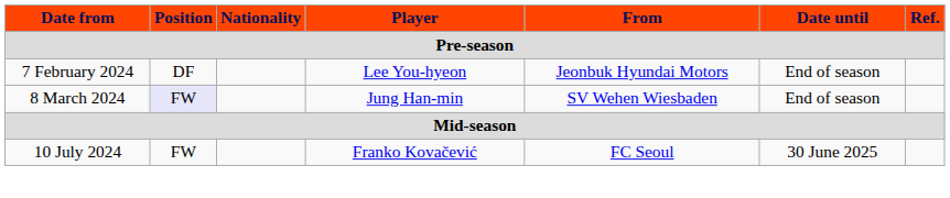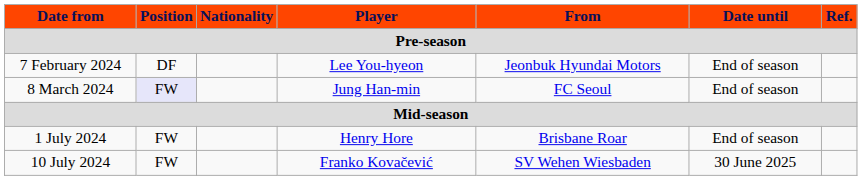 <table class="wikitable" style="text-align:center">
 <tr>
 <th style="background:#FF4500; color:#081159; width:130px;">Date from</th>
 <th style="background:#FF4500; color:#081159; width:50px;">Position</th>
 <th style="background:#FF4500; color:#081159; width:50px;">Nationality</th>
 <th style="background:#FF4500; color:#081159; width:200px;">Player</th>
 <th style="background:#FF4500; color:#081159; width:215px;">From</th>
 <th style="background:#FF4500; color:#081159; width:130px;">Date until</th>
 <th style="background:#FF4500; color:#081159; width:30px;">Ref.</th>
 </tr>
 <tr>
 <th colspan="7" style="background:#dcdcdc; text-align:center;">Pre-season</th>
 </tr>
 <tr>
 <td>7 February 2024</td>
 <td>DF</td>
 <td></td>
 <td><a href='#'>Lee You-hyeon</a></td>
 <td> <a href='#'>Jeonbuk Hyundai Motors</a></td>
 <td>End of season</td>
 <td></td>
 </tr>
 <tr>
 <td>8 March 2024</td>
 <td style="background: lavender;">FW</td>
 <td></td>
 <td><a href='#'>Jung Han-min</a></td>
-<td> <a href='#'>SV Wehen Wiesbaden</a></td>
+<td> <a href='#'>FC Seoul</a></td>
 <td>End of season</td>
 <td></td>
 </tr>
 <tr>
 <th colspan="7" style="background:#dcdcdc; text-align:center;">Mid-season</th>
 </tr>
 <tr>
+<td>1 July 2024</td>
+<td>FW</td>
+<td></td>
+<td><a href='#'>Henry Hore</a></td>
+<td> <a href='#'>Brisbane Roar</a></td>
+<td>End of season</td>
+<td></td>
+</tr>
+<tr>
 <td>10 July 2024</td>
 <td>FW</td>
 <td></td>
 <td><a href='#'>Franko Kovačević</a></td>
-<td> <a href='#'>FC Seoul</a></td>
+<td> <a href='#'>SV Wehen Wiesbaden</a></td>
 <td>30 June 2025</td>
 <td></td>
 </tr>
 </table>
